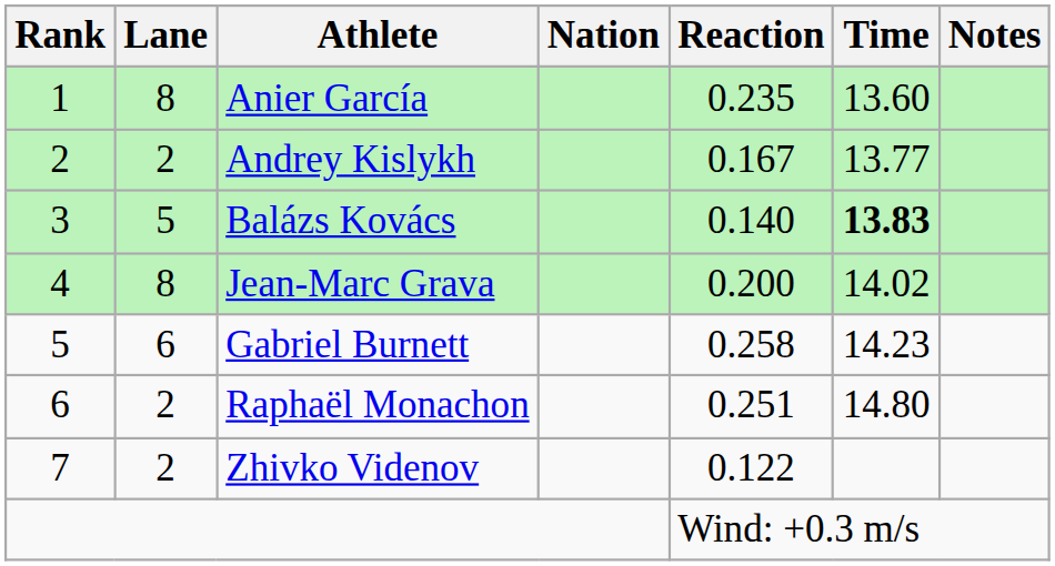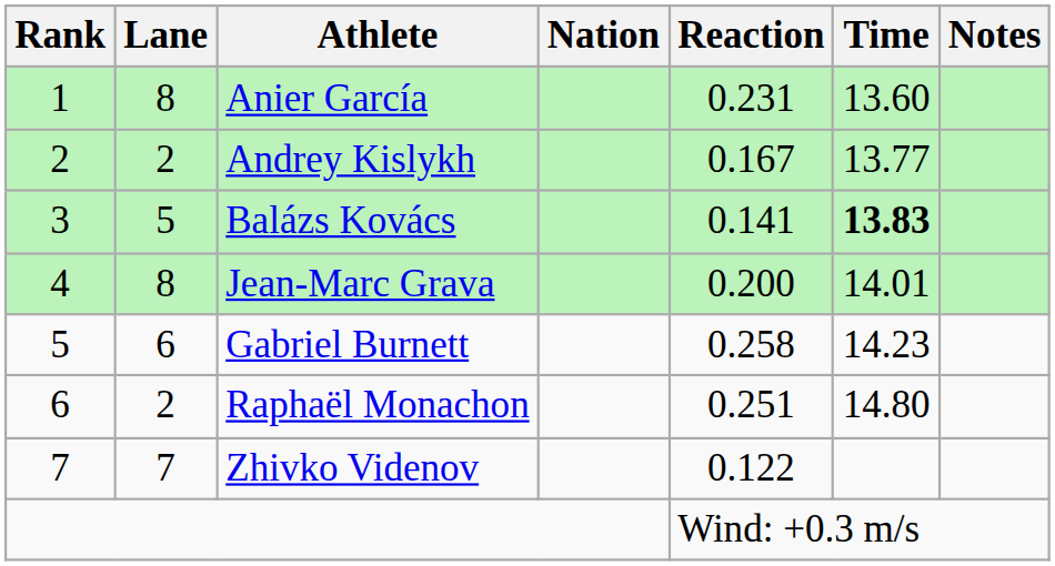 <table class="wikitable sortable" style="text-align:center">
 <tr>
 <th>Rank</th>
 <th>Lane</th>
 <th>Athlete</th>
 <th>Nation</th>
 <th>Reaction</th>
 <th>Time</th>
 <th>Notes</th>
 </tr>
 <tr bgcolor = "bbf3bb">
 <td>1</td>
 <td>8</td>
 <td align="left"><a href='#'>Anier García</a></td>
 <td align="left"></td>
-<td>0.235</td>
+<td>0.231</td>
 <td>13.60</td>
 <td></td>
 </tr>
 <tr bgcolor = "bbf3bb">
 <td>2</td>
 <td>2</td>
 <td align="left"><a href='#'>Andrey Kislykh</a></td>
 <td align="left"></td>
 <td>0.167</td>
 <td>13.77</td>
 <td></td>
 </tr>
 <tr bgcolor = "bbf3bb">
 <td>3</td>
 <td>5</td>
 <td align="left"><a href='#'>Balázs Kovács</a></td>
 <td align="left"></td>
-<td>0.140</td>
+<td>0.141</td>
 <td><strong>13.83</strong></td>
 <td></td>
 </tr>
 <tr bgcolor = "bbf3bb">
 <td>4</td>
 <td>8</td>
 <td align="left"><a href='#'>Jean-Marc Grava</a></td>
 <td align="left"></td>
 <td>0.200</td>
-<td>14.02</td>
+<td>14.01</td>
 <td></td>
 </tr>
 <tr>
 <td>5</td>
 <td>6</td>
 <td align="left"><a href='#'>Gabriel Burnett</a></td>
 <td align="left"></td>
 <td>0.258</td>
 <td>14.23</td>
 <td></td>
 </tr>
 <tr>
 <td>6</td>
 <td>2</td>
 <td align="left"><a href='#'>Raphaël Monachon</a></td>
 <td align="left"></td>
 <td>0.251</td>
 <td>14.80</td>
 <td></td>
 </tr>
 <tr>
 <td>7</td>
-<td>2</td>
+<td>7</td>
 <td align="left"><a href='#'>Zhivko Videnov</a></td>
 <td align="left"></td>
 <td>0.122</td>
 <td data-sort-value=99.99></td>
 <td></td>
 </tr>
 <tr class="sortbottom">
 <td colspan=4></td>
 <td colspan="3" style="text-align:left;">Wind: +0.3 m/s</td>
 </tr>
 </table>
